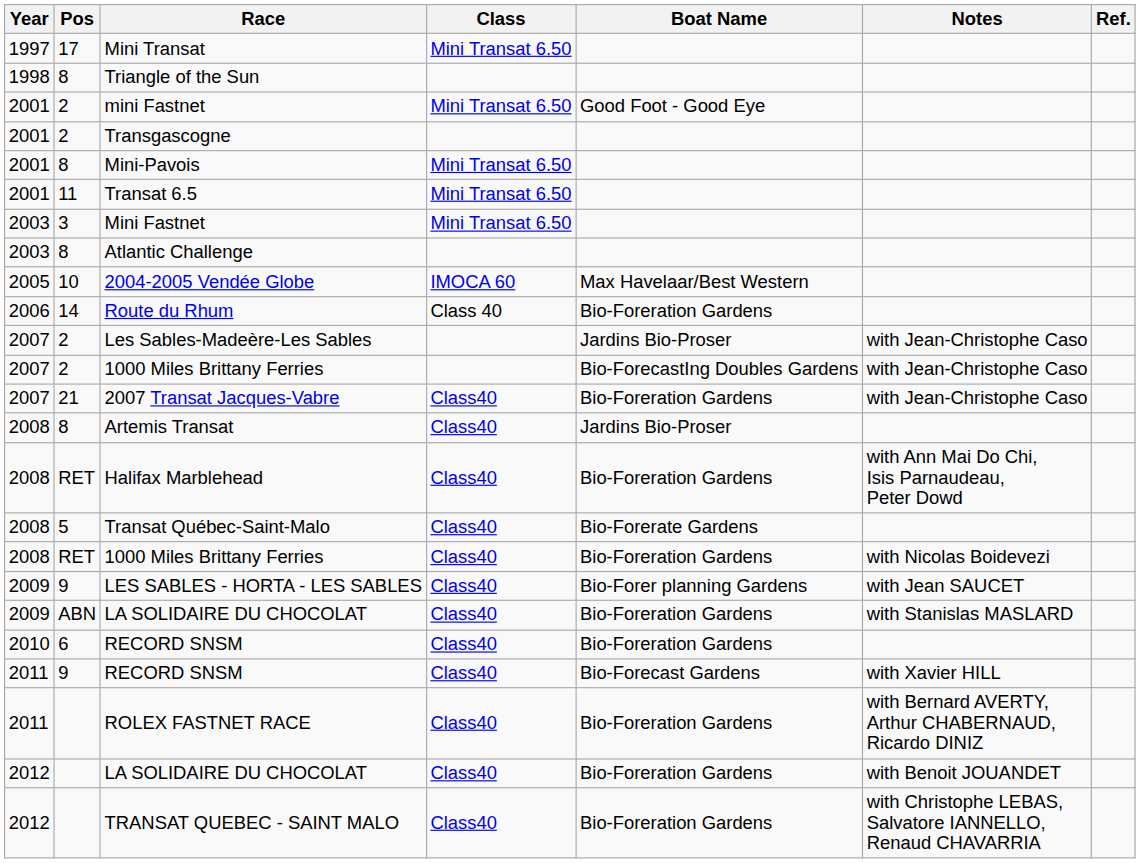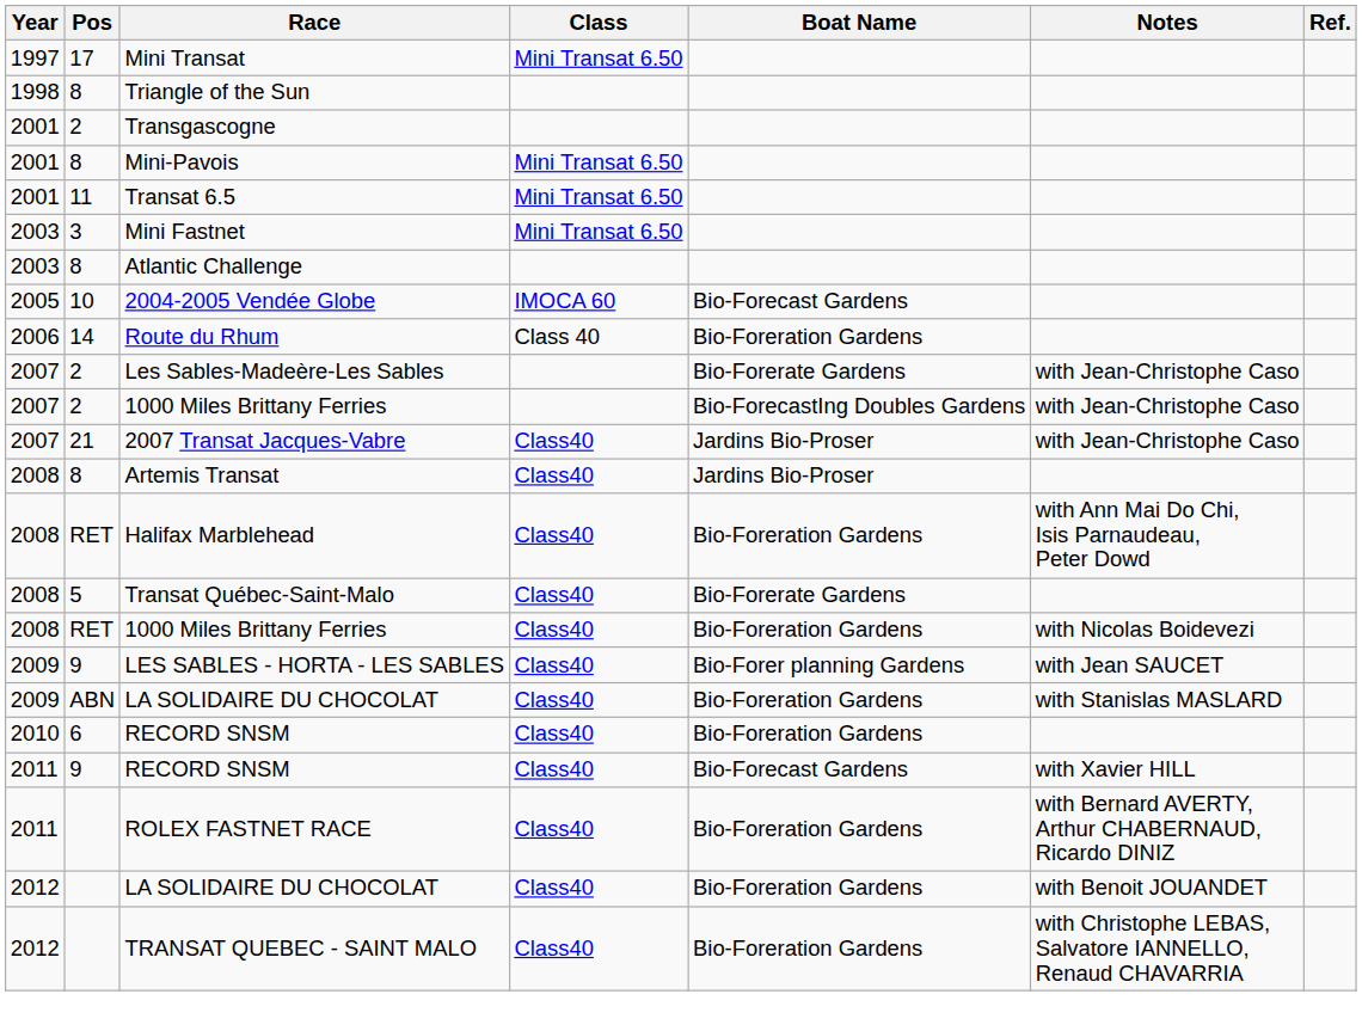 <table class="wikitable sortable">
 <tr>
 <th>Year</th>
 <th>Pos</th>
 <th>Race</th>
 <th>Class</th>
 <th>Boat Name</th>
 <th>Notes</th>
 <th>Ref.</th>
 </tr>
 <tr>
 <td>1997</td>
 <td>17</td>
 <td>Mini Transat</td>
 <td><a href='#'>Mini Transat 6.50</a></td>
 <td></td>
 <td></td>
 <td></td>
 </tr>
 <tr>
 <td>1998</td>
 <td>8</td>
 <td>Triangle of the Sun</td>
 <td></td>
 <td></td>
-<td></td>
-<td></td>
-</tr>
-<tr>
-<td>2001</td>
-<td>2</td>
-<td>mini Fastnet</td>
-<td><a href='#'>Mini Transat 6.50</a></td>
-<td>Good Foot - Good Eye</td>
 <td></td>
 <td></td>
 </tr>
 <tr>
 <td>2001</td>
 <td>2</td>
 <td>Transgascogne</td>
 <td></td>
 <td></td>
 <td></td>
 <td></td>
 </tr>
 <tr>
 <td>2001</td>
 <td>8</td>
 <td>Mini-Pavois</td>
 <td><a href='#'>Mini Transat 6.50</a></td>
 <td></td>
 <td></td>
 <td></td>
 </tr>
 <tr>
 <td>2001</td>
 <td>11</td>
 <td>Transat 6.5</td>
 <td><a href='#'>Mini Transat 6.50</a></td>
 <td></td>
 <td></td>
 <td></td>
 </tr>
 <tr>
 <td>2003</td>
 <td>3</td>
 <td>Mini Fastnet</td>
 <td><a href='#'>Mini Transat 6.50</a></td>
 <td></td>
 <td></td>
 <td></td>
 </tr>
 <tr>
 <td>2003</td>
 <td>8</td>
 <td>Atlantic Challenge</td>
 <td></td>
 <td></td>
 <td></td>
 <td></td>
 </tr>
 <tr>
 <td>2005</td>
 <td>10</td>
 <td><a href='#'>2004-2005 Vendée Globe</a></td>
 <td><a href='#'>IMOCA 60</a></td>
-<td>Max Havelaar/Best Western</td>
+<td>Bio-Forecast Gardens</td>
 <td></td>
 <td></td>
 </tr>
 <tr>
 <td>2006</td>
 <td>14</td>
 <td><a href='#'>Route du Rhum</a></td>
 <td>Class 40</td>
 <td>Bio-Foreration Gardens</td>
 <td></td>
 <td></td>
 </tr>
 <tr>
 <td>2007</td>
 <td>2</td>
 <td>Les Sables-Madeère-Les Sables</td>
 <td></td>
-<td>Jardins Bio-Proser</td>
+<td>Bio-Forerate Gardens</td>
 <td>with Jean-Christophe Caso</td>
 <td></td>
 </tr>
 <tr>
 <td>2007</td>
 <td>2</td>
 <td>1000 Miles Brittany Ferries</td>
 <td></td>
 <td>Bio-ForecastIng Doubles Gardens</td>
 <td>with Jean-Christophe Caso</td>
 <td></td>
 </tr>
 <tr>
 <td>2007</td>
 <td>21</td>
 <td>2007 <a href='#'>Transat Jacques-Vabre</a></td>
 <td><a href='#'>Class40</a></td>
-<td>Bio-Foreration Gardens</td>
+<td>Jardins Bio-Proser</td>
 <td>with Jean-Christophe Caso</td>
 <td></td>
 </tr>
 <tr>
 <td>2008</td>
 <td>8</td>
 <td>Artemis Transat</td>
 <td><a href='#'>Class40</a></td>
 <td>Jardins Bio-Proser</td>
 <td></td>
 <td></td>
 </tr>
 <tr>
 <td>2008</td>
 <td>RET</td>
 <td>Halifax Marblehead</td>
 <td><a href='#'>Class40</a></td>
 <td>Bio-Foreration Gardens</td>
 <td>with Ann Mai Do Chi,<br>Isis Parnaudeau,<br>Peter Dowd</td>
 <td></td>
 </tr>
 <tr>
 <td>2008</td>
 <td>5</td>
 <td>Transat Québec-Saint-Malo</td>
 <td><a href='#'>Class40</a></td>
 <td>Bio-Forerate Gardens</td>
 <td></td>
 <td></td>
 </tr>
 <tr>
 <td>2008</td>
 <td>RET</td>
 <td>1000 Miles Brittany Ferries</td>
 <td><a href='#'>Class40</a></td>
 <td>Bio-Foreration Gardens</td>
 <td>with Nicolas Boidevezi</td>
 <td></td>
 </tr>
 <tr>
 <td>2009</td>
 <td>9</td>
 <td>LES SABLES - HORTA - LES SABLES</td>
 <td><a href='#'>Class40</a></td>
 <td>Bio-Forer planning Gardens</td>
 <td>with Jean SAUCET</td>
 <td></td>
 </tr>
 <tr>
 <td>2009</td>
 <td>ABN</td>
 <td>LA SOLIDAIRE DU CHOCOLAT</td>
 <td><a href='#'>Class40</a></td>
 <td>Bio-Foreration Gardens</td>
 <td>with Stanislas MASLARD</td>
 <td></td>
 </tr>
 <tr>
 <td>2010</td>
 <td>6</td>
 <td>RECORD SNSM</td>
 <td><a href='#'>Class40</a></td>
 <td>Bio-Foreration Gardens</td>
 <td></td>
 <td></td>
 </tr>
 <tr>
 <td>2011</td>
 <td>9</td>
 <td>RECORD SNSM</td>
 <td><a href='#'>Class40</a></td>
 <td>Bio-Forecast Gardens</td>
 <td>with Xavier HILL</td>
 <td></td>
 </tr>
 <tr>
 <td>2011</td>
 <td></td>
 <td>ROLEX FASTNET RACE</td>
 <td><a href='#'>Class40</a></td>
 <td>Bio-Foreration Gardens</td>
 <td>with Bernard AVERTY,<br>Arthur CHABERNAUD,<br>Ricardo DINIZ</td>
 <td></td>
 </tr>
 <tr>
 <td>2012</td>
 <td></td>
 <td>LA SOLIDAIRE DU CHOCOLAT</td>
 <td><a href='#'>Class40</a></td>
 <td>Bio-Foreration Gardens</td>
 <td>with Benoit JOUANDET</td>
 <td></td>
 </tr>
 <tr>
 <td>2012</td>
 <td></td>
 <td>TRANSAT QUEBEC - SAINT MALO</td>
 <td><a href='#'>Class40</a></td>
 <td>Bio-Foreration Gardens</td>
 <td>with Christophe LEBAS,<br>Salvatore IANNELLO,<br>Renaud CHAVARRIA</td>
 <td></td>
 </tr>
 </table>
